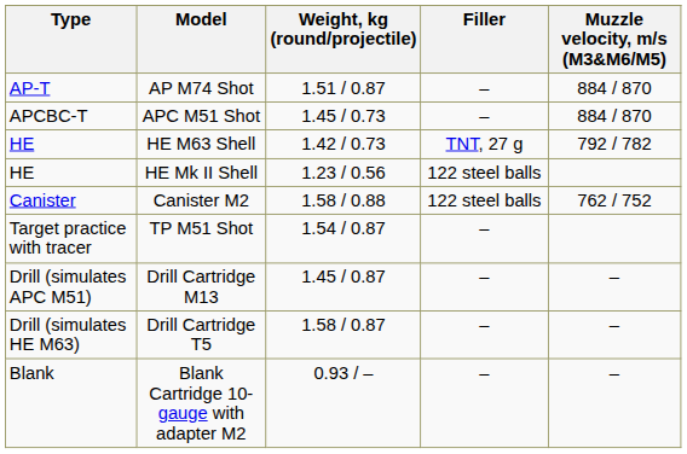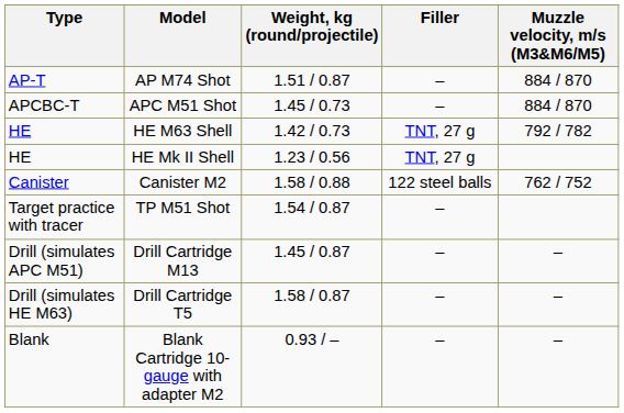 <table class="wikitable">
 <tr style="vertical-align:top; text-align:center; border:1px solid #996; background-color:#996; color:#fff">
 </tr>
 <tr style="vertical-align:top; text-align:center; border:1px solid #996;">
 <th width="20%" style="border:1px solid #996">Type</th>
 <th width="20%" style="border:1px solid #996">Model</th>
 <th width="20%" style="border:1px solid #996">Weight, kg (round/projectile)</th>
 <th width="20%" style="border:1px solid #996">Filler</th>
 <th width="20%" style="border:1px solid #996">Muzzle velocity, m/s (M3&M6/M5)</th>
 </tr>
 <tr style="vertical-align:top; text-align:center;">
 <td style="border:1px solid #996; text-align:left"><a href='#'>AP-T</a></td>
 <td style="border:1px solid #996">AP M74 Shot</td>
 <td style="border:1px solid #996">1.51 / 0.87</td>
 <td style="border:1px solid #996">–</td>
 <td style="border:1px solid #996">884 / 870</td>
 </tr>
 <tr style="vertical-align:top; text-align:center;">
 <td style="border:1px solid #996; text-align:left">APCBC-T</td>
 <td style="border:1px solid #996">APC M51 Shot</td>
 <td style="border:1px solid #996">1.45 / 0.73</td>
 <td style="border:1px solid #996">–</td>
 <td style="border:1px solid #996">884 / 870</td>
 </tr>
 <tr style="vertical-align:top; text-align:center;">
 <td style="border:1px solid #996; text-align:left"><a href='#'>HE</a></td>
 <td style="border:1px solid #996">HE M63 Shell</td>
 <td style="border:1px solid #996">1.42 / 0.73</td>
 <td style="border:1px solid #996"><a href='#'>TNT</a>, 27 g</td>
 <td style="border:1px solid #996">792 / 782</td>
 </tr>
 <tr style="vertical-align:top; text-align:center;">
 <td style="border:1px solid #996; text-align:left">HE</td>
 <td style="border:1px solid #996">HE Mk II Shell</td>
 <td style="border:1px solid #996">1.23 / 0.56</td>
-<td style="border:1px solid #996">122 steel balls</td>
+<td style="border:1px solid #996"><a href='#'>TNT</a>, 27 g</td>
 <td style="border:1px solid #996"></td>
 </tr>
 <tr style="vertical-align:top; text-align:center;">
 <td style="border:1px solid #996; text-align:left"><a href='#'>Canister</a></td>
 <td style="border:1px solid #996">Canister M2</td>
 <td style="border:1px solid #996">1.58 / 0.88</td>
 <td style="border:1px solid #996">122 steel balls</td>
 <td style="border:1px solid #996">762 / 752</td>
 </tr>
 <tr style="vertical-align:top; text-align:center;">
 <td style="border:1px solid #996; text-align:left">Target practice with tracer</td>
 <td style="border:1px solid #996">TP M51 Shot</td>
 <td style="border:1px solid #996">1.54 / 0.87</td>
 <td style="border:1px solid #996">–</td>
 <td style="border:1px solid #996"></td>
 </tr>
 <tr style="vertical-align:top; text-align:center;">
 <td style="border:1px solid #996; text-align:left">Drill (simulates APC M51)</td>
 <td style="border:1px solid #996">Drill Cartridge M13</td>
 <td style="border:1px solid #996">1.45 / 0.87</td>
 <td style="border:1px solid #996">–</td>
 <td style="border:1px solid #996">–</td>
 </tr>
 <tr style="vertical-align:top; text-align:center;">
 <td style="border:1px solid #996; text-align:left">Drill (simulates HE M63)</td>
 <td style="border:1px solid #996">Drill Cartridge T5</td>
 <td style="border:1px solid #996">1.58 / 0.87</td>
 <td style="border:1px solid #996">–</td>
 <td style="border:1px solid #996">–</td>
 </tr>
 <tr style="vertical-align:top; text-align:center;">
 <td style="border:1px solid #996; text-align:left">Blank</td>
 <td style="border:1px solid #996">Blank Cartridge 10-<a href='#'>gauge</a> with adapter M2</td>
 <td style="border:1px solid #996">0.93 / –</td>
 <td style="border:1px solid #996">–</td>
 <td style="border:1px solid #996">–</td>
 </tr>
 </table>
